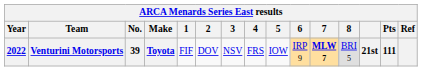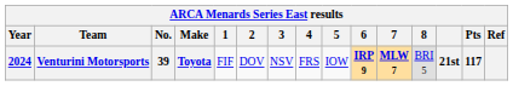 <table class="wikitable" style="text-align:center; font-size:75%">
 <tr>
 <th colspan=15><a href='#'>ARCA Menards Series East</a> results</th>
 </tr>
 <tr>
 <th>Year</th>
 <th>Team</th>
 <th>No.</th>
 <th>Make</th>
 <th>1</th>
 <th>2</th>
 <th>3</th>
 <th>4</th>
 <th>5</th>
 <th>6</th>
 <th>7</th>
 <th>8</th>
 <th></th>
 <th>Pts</th>
 <th>Ref</th>
 </tr>
 <tr>
-<th><a href='#'>2022</a></th>
+<th><a href='#'>2024</a></th>
 <th><a href='#'>Venturini Motorsports</a></th>
 <th>39</th>
 <th><a href='#'>Toyota</a></th>
 <td><a href='#'>FIF</a></td>
 <td><a href='#'>DOV</a></td>
 <td><a href='#'>NSV</a></td>
 <td><a href='#'>FRS</a></td>
 <td><a href='#'>IOW</a></td>
-<td style="background:#FFDF9F;"><a href='#'>IRP</a><br><small>9</small></td>
+<td style="background:#FFDF9F;"><strong><a href='#'>IRP</a><br><small>9</small></strong></td>
 <td style="background:#FFDF9F;"><strong><a href='#'>MLW</a><br><small>7</small></strong></td>
 <td style="background:#DFDFDF;"><a href='#'>BRI</a><br><small>5</small></td>
 <th>21st</th>
-<th>111</th>
+<th>117</th>
 <th></th>
 </tr>
 </table>
